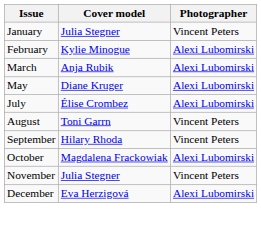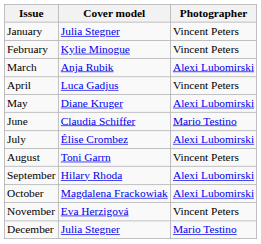 <table class="sortable wikitable">
 <tr>
 <th>Issue</th>
 <th>Cover model</th>
 <th>Photographer</th>
 </tr>
 <tr>
 <td>January</td>
 <td><a href='#'>Julia Stegner</a></td>
 <td>Vincent Peters</td>
 </tr>
 <tr>
 <td>February</td>
 <td><a href='#'>Kylie Minogue</a></td>
-<td><a href='#'>Alexi Lubomirski</a></td>
+<td>Vincent Peters</td>
 </tr>
 <tr>
 <td>March</td>
 <td><a href='#'>Anja Rubik</a></td>
 <td><a href='#'>Alexi Lubomirski</a></td>
 </tr>
 <tr>
+<td>April</td>
+<td><a href='#'>Luca Gadjus</a></td>
+<td>Vincent Peters</td>
+</tr>
+<tr>
 <td>May</td>
 <td><a href='#'>Diane Kruger</a></td>
 <td><a href='#'>Alexi Lubomirski</a></td>
+</tr>
+<tr>
+<td>June</td>
+<td><a href='#'>Claudia Schiffer</a></td>
+<td><a href='#'>Mario Testino</a></td>
 </tr>
 <tr>
 <td>July</td>
 <td><a href='#'>Élise Crombez</a></td>
 <td><a href='#'>Alexi Lubomirski</a></td>
 </tr>
 <tr>
 <td>August</td>
 <td><a href='#'>Toni Garrn</a></td>
 <td>Vincent Peters</td>
 </tr>
 <tr>
 <td>September</td>
 <td><a href='#'>Hilary Rhoda</a></td>
-<td>Vincent Peters</td>
+<td><a href='#'>Alexi Lubomirski</a></td>
 </tr>
 <tr>
 <td>October</td>
 <td><a href='#'>Magdalena Frackowiak</a></td>
 <td><a href='#'>Alexi Lubomirski</a></td>
 </tr>
 <tr>
 <td>November</td>
-<td><a href='#'>Julia Stegner</a></td>
+<td><a href='#'>Eva Herzigová</a></td>
 <td>Vincent Peters</td>
 </tr>
 <tr>
 <td>December</td>
-<td><a href='#'>Eva Herzigová</a></td>
-<td><a href='#'>Alexi Lubomirski</a></td>
+<td><a href='#'>Julia Stegner</a></td>
+<td><a href='#'>Mario Testino</a></td>
 </tr>
 </table>
